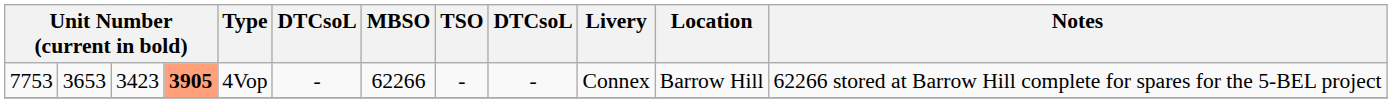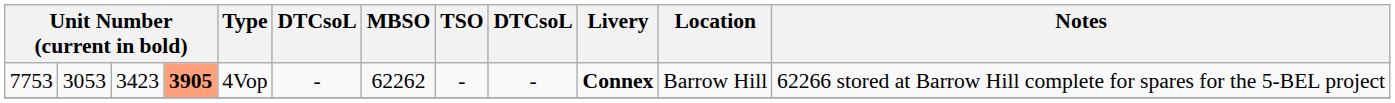 <table class="wikitable">
 <tr>
 <th colspan=4>Unit Number <br>(current in bold)</th>
 <th valign="top">Type</th>
 <th valign="top">DTCsoL</th>
 <th valign="top">MBSO</th>
 <th valign="top">TSO</th>
 <th valign="top">DTCsoL</th>
 <th valign="top" align=left>Livery</th>
 <th valign="top" align=left>Location</th>
 <th valign="top" align=left>Notes</th>
 </tr>
 <tr>
 <td align=center>7753</td>
-<td align=center>3653</td>
+<td align=center>3053</td>
 <td align=center>3423</td>
 <td align=center style="background: lightsalmon;"><strong>3905</strong></td>
 <td align=center>4Vop</td>
 <td align=center>-</td>
-<td align=center>62266</td>
+<td align=center>62262</td>
 <td align=center>-</td>
 <td align=center>-</td>
-<td>Connex</td>
+<td><strong>Connex</strong></td>
 <td>Barrow Hill</td>
 <td align=left>62266 stored at Barrow Hill complete for spares for the 5-BEL project</td>
 </tr>
 <tr>
 </tr>
 </table>
